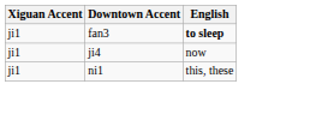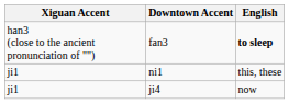 <table border="1" class="wikitable">
 <tr>
 <th>Xiguan Accent</th>
 <th>Downtown Accent</th>
 <th>English</th>
 </tr>
 <tr>
-<td>ji1 </td>
+<td width=200>han3 <br>(close to the ancient pronunciation of "")</td>
 <td>fan3 </td>
 <td><strong>to sleep</strong></td>
+</tr>
+<tr>
+<td>ji1 </td>
+<td>ni1 </td>
+<td>this, these</td>
 </tr>
 <tr>
 <td>ji1 </td>
 <td>ji4 </td>
 <td>now</td>
 </tr>
-<tr>
-<td>ji1 </td>
-<td>ni1 </td>
-<td>this, these</td>
-</tr>
 </table>
